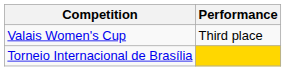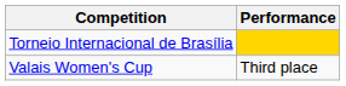 <table class="wikitable">
 <tr>
 <th>Competition</th>
 <th>Performance</th>
 </tr>
 <tr>
+<td><a href='#'>Torneio Internacional de Brasília</a></td>
+<td bgcolor = "gold"></td>
+</tr>
+<tr>
 <td><a href='#'>Valais Women's Cup</a></td>
 <td>Third place</td>
 </tr>
-<tr>
-<td><a href='#'>Torneio Internacional de Brasília</a></td>
-<td bgcolor = "gold"></td>
-</tr>
 </table>
